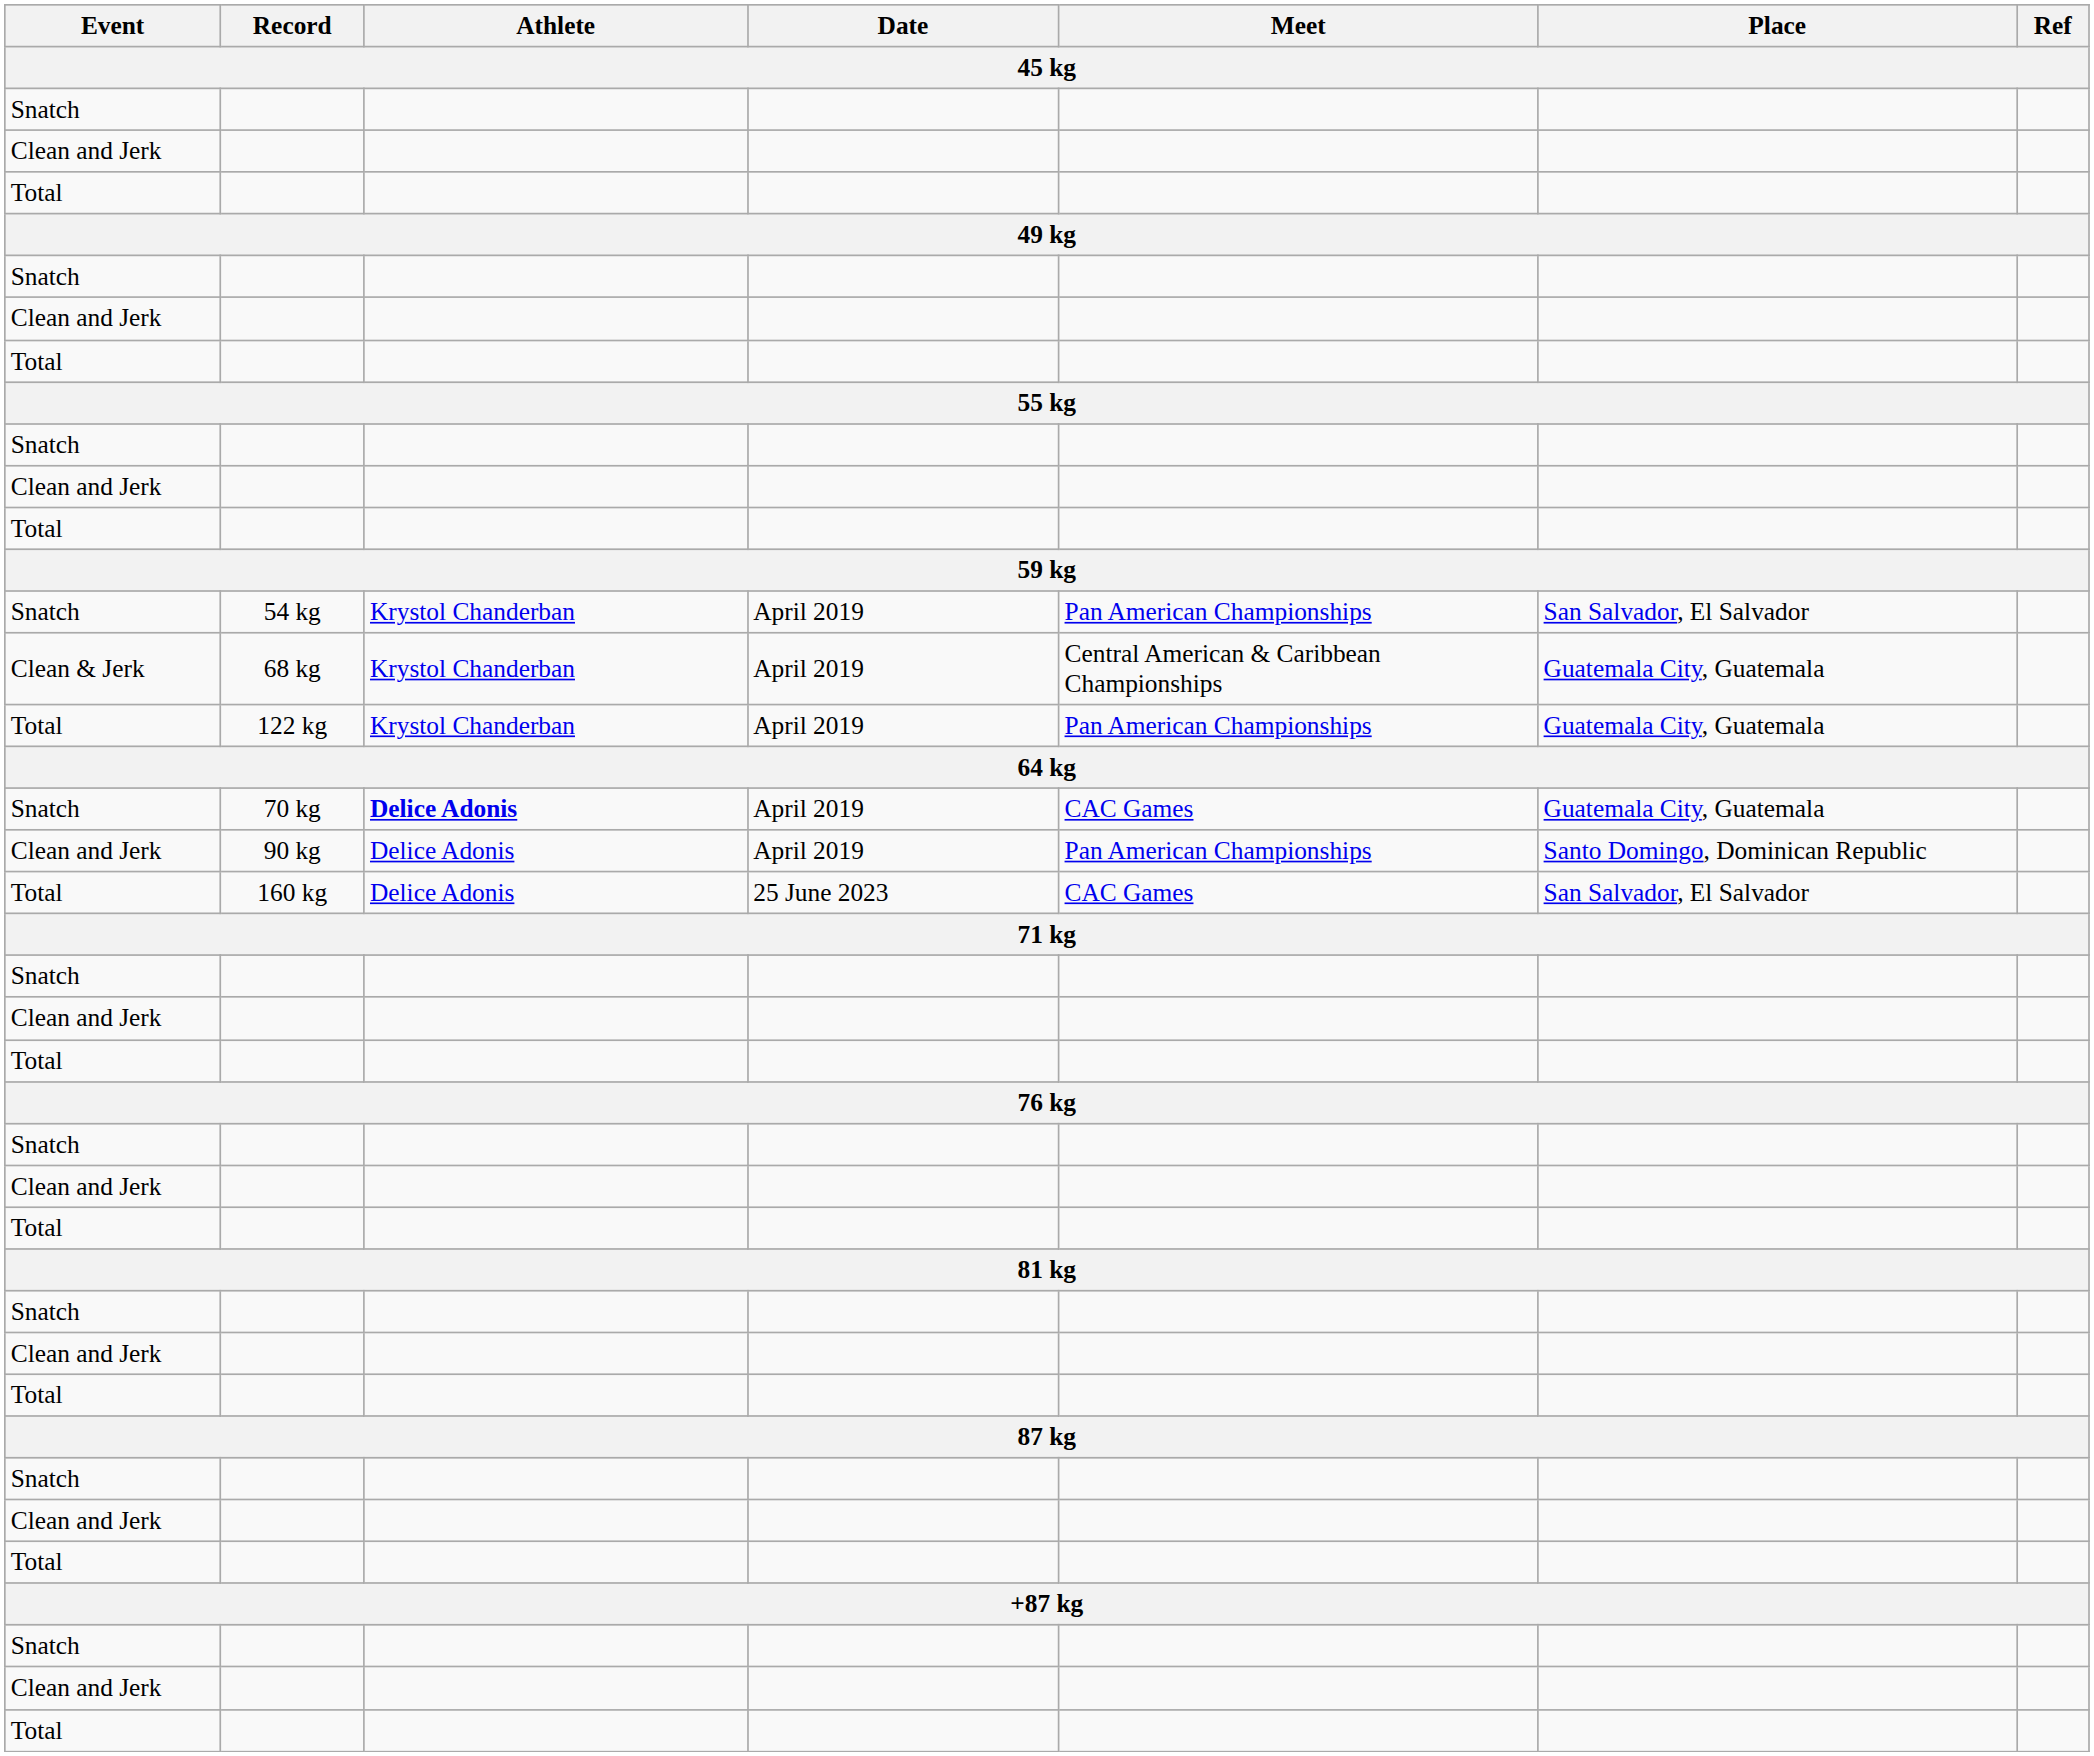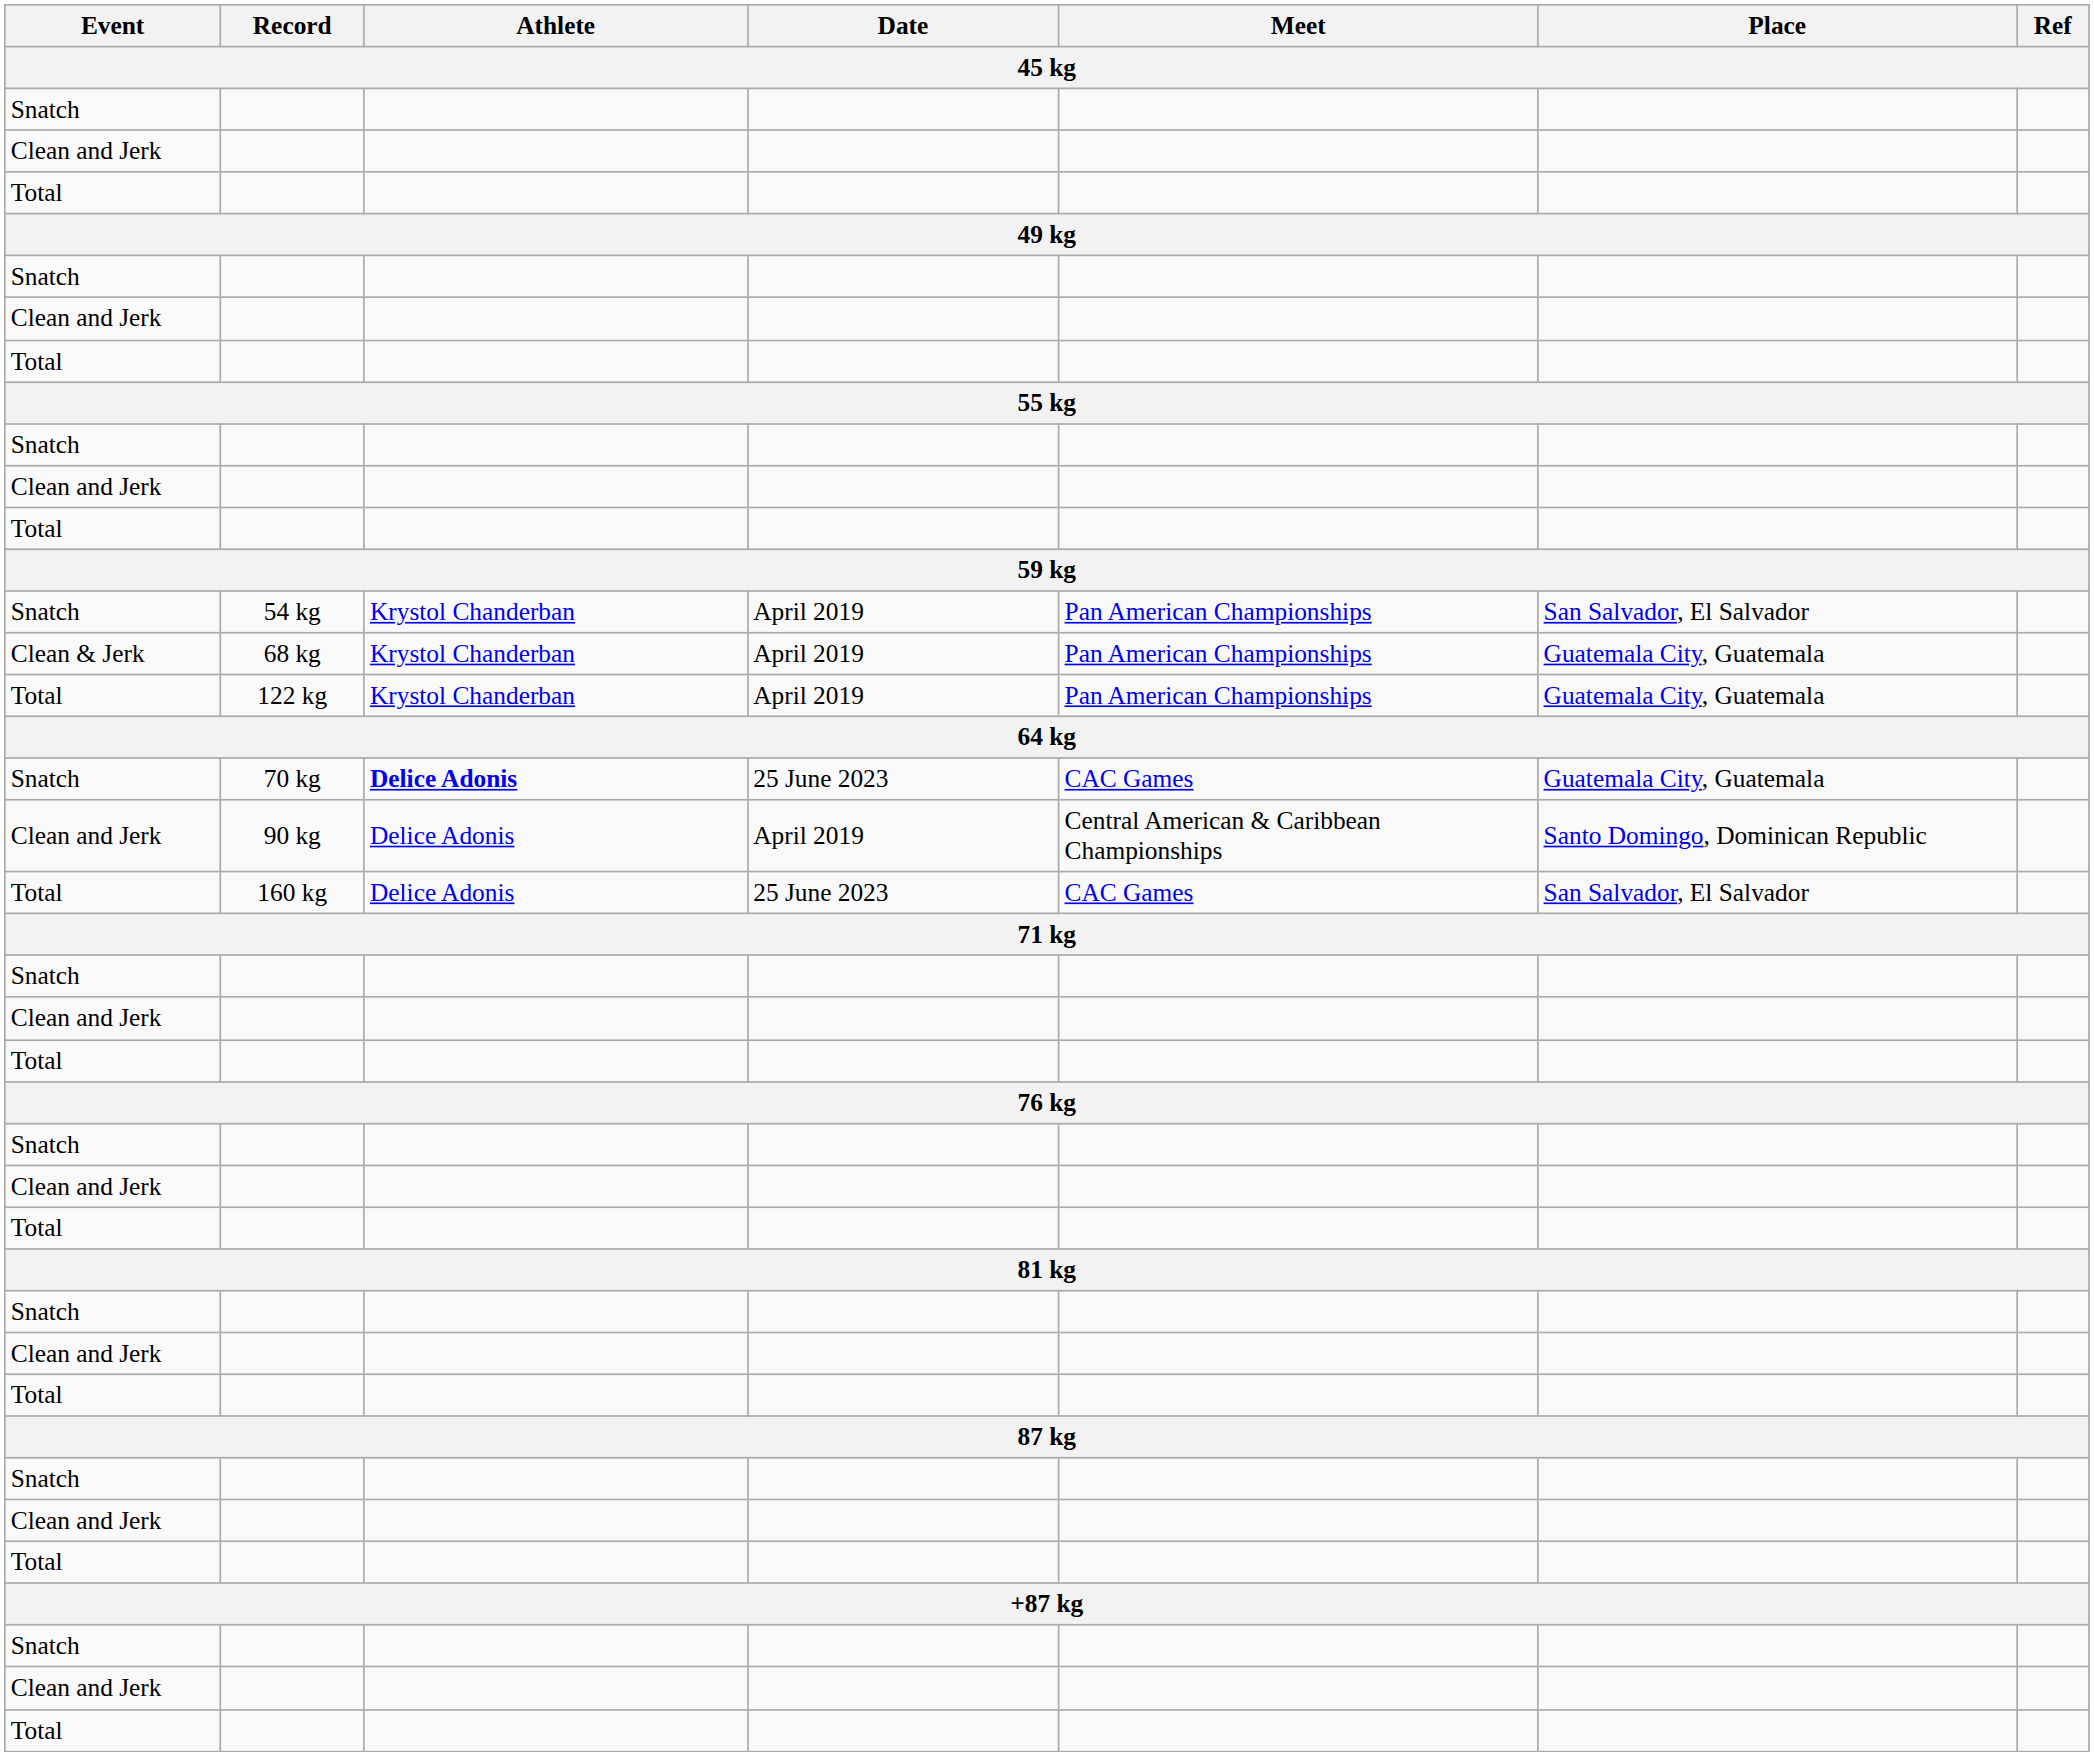 <table class="wikitable" style="font-size:95%;">
 <tr>
 <th width=9%>Event</th>
 <th width=6%>Record</th>
 <th width=16%>Athlete</th>
 <th width=13%>Date</th>
 <th width=20%>Meet</th>
 <th width=20%>Place</th>
 <th width=3%>Ref</th>
 </tr>
 <tr bgcolor="#DDDDDD">
 <th colspan="7">45 kg</th>
 </tr>
 <tr>
 <td>Snatch</td>
 <td align="center"></td>
 <td></td>
 <td></td>
 <td></td>
 <td></td>
 <td></td>
 </tr>
 <tr>
 <td>Clean and Jerk</td>
 <td align="center"></td>
 <td></td>
 <td></td>
 <td></td>
 <td></td>
 <td></td>
 </tr>
 <tr>
 <td>Total</td>
 <td align="center"></td>
 <td></td>
 <td></td>
 <td></td>
 <td></td>
 <td></td>
 </tr>
 <tr bgcolor="#DDDDDD">
 <th colspan="7">49 kg</th>
 </tr>
 <tr>
 <td>Snatch</td>
 <td align="center"></td>
 <td></td>
 <td></td>
 <td></td>
 <td></td>
 <td></td>
 </tr>
 <tr>
 <td>Clean and Jerk</td>
 <td align="center"></td>
 <td></td>
 <td></td>
 <td></td>
 <td></td>
 <td></td>
 </tr>
 <tr>
 <td>Total</td>
 <td align="center"></td>
 <td></td>
 <td></td>
 <td></td>
 <td></td>
 <td></td>
 </tr>
 <tr bgcolor="#DDDDDD">
 <th colspan="7">55 kg</th>
 </tr>
 <tr>
 <td>Snatch</td>
 <td align="center"></td>
 <td></td>
 <td></td>
 <td></td>
 <td></td>
 <td></td>
 </tr>
 <tr>
 <td>Clean and Jerk</td>
 <td align="center"></td>
 <td></td>
 <td></td>
 <td></td>
 <td></td>
 <td></td>
 </tr>
 <tr>
 <td>Total</td>
 <td align="center"></td>
 <td></td>
 <td></td>
 <td></td>
 <td></td>
 <td></td>
 </tr>
 <tr bgcolor="#DDDDDD">
 <th colspan="7">59 kg</th>
 </tr>
 <tr>
 <td>Snatch</td>
 <td align="center">54 kg</td>
 <td><a href='#'>Krystol Chanderban</a></td>
 <td>April 2019</td>
 <td><a href='#'>Pan American Championships</a></td>
 <td><a href='#'>San Salvador</a>, El Salvador</td>
 <td></td>
 </tr>
 <tr>
 <td>Clean & Jerk</td>
 <td align="center">68 kg</td>
 <td><a href='#'>Krystol Chanderban</a></td>
 <td>April 2019</td>
-<td>Central American & Caribbean Championships</td>
+<td><a href='#'>Pan American Championships</a></td>
 <td><a href='#'>Guatemala City</a>, Guatemala</td>
 <td></td>
 </tr>
 <tr>
 <td>Total</td>
 <td align="center">122 kg</td>
 <td><a href='#'>Krystol Chanderban</a></td>
 <td>April 2019</td>
 <td><a href='#'>Pan American Championships</a></td>
 <td><a href='#'>Guatemala City</a>, Guatemala</td>
 <td></td>
 </tr>
 <tr bgcolor="#DDDDDD">
 <th colspan="7">64 kg</th>
 </tr>
 <tr>
 <td>Snatch</td>
 <td align="center">70 kg</td>
 <td><strong><a href='#'>Delice Adonis</a></strong></td>
-<td>April 2019</td>
+<td>25 June 2023</td>
 <td><a href='#'>CAC Games</a></td>
 <td><a href='#'>Guatemala City</a>, Guatemala</td>
 <td></td>
 </tr>
 <tr>
 <td>Clean and Jerk</td>
 <td align="center">90 kg</td>
 <td><a href='#'>Delice Adonis</a></td>
 <td>April 2019</td>
-<td><a href='#'>Pan American Championships</a></td>
+<td>Central American & Caribbean Championships</td>
 <td><a href='#'>Santo Domingo</a>, Dominican Republic</td>
 <td></td>
 </tr>
 <tr>
 <td>Total</td>
 <td align="center">160 kg</td>
 <td><a href='#'>Delice Adonis</a></td>
 <td>25 June 2023</td>
 <td><a href='#'>CAC Games</a></td>
 <td><a href='#'>San Salvador</a>, El Salvador</td>
 <td></td>
 </tr>
 <tr bgcolor="#DDDDDD">
 <th colspan="7">71 kg</th>
 </tr>
 <tr>
 <td>Snatch</td>
 <td align="center"></td>
 <td></td>
 <td></td>
 <td></td>
 <td></td>
 <td></td>
 </tr>
 <tr>
 <td>Clean and Jerk</td>
 <td align="center"></td>
 <td></td>
 <td></td>
 <td></td>
 <td></td>
 <td></td>
 </tr>
 <tr>
 <td>Total</td>
 <td align="center"></td>
 <td></td>
 <td></td>
 <td></td>
 <td></td>
 <td></td>
 </tr>
 <tr bgcolor="#DDDDDD">
 <th colspan="7">76 kg</th>
 </tr>
 <tr>
 <td>Snatch</td>
 <td align="center"></td>
 <td></td>
 <td></td>
 <td></td>
 <td></td>
 <td></td>
 </tr>
 <tr>
 <td>Clean and Jerk</td>
 <td align="center"></td>
 <td></td>
 <td></td>
 <td></td>
 <td></td>
 <td></td>
 </tr>
 <tr>
 <td>Total</td>
 <td align="center"></td>
 <td></td>
 <td></td>
 <td></td>
 <td></td>
 <td></td>
 </tr>
 <tr bgcolor="#DDDDDD">
 <th colspan="7">81 kg</th>
 </tr>
 <tr>
 <td>Snatch</td>
 <td align="center"></td>
 <td></td>
 <td></td>
 <td></td>
 <td></td>
 <td></td>
 </tr>
 <tr>
 <td>Clean and Jerk</td>
 <td align="center"></td>
 <td></td>
 <td></td>
 <td></td>
 <td></td>
 <td></td>
 </tr>
 <tr>
 <td>Total</td>
 <td align="center"></td>
 <td></td>
 <td></td>
 <td></td>
 <td></td>
 <td></td>
 </tr>
 <tr bgcolor="#DDDDDD">
 <th colspan="7">87 kg</th>
 </tr>
 <tr>
 <td>Snatch</td>
 <td align="center"></td>
 <td></td>
 <td></td>
 <td></td>
 <td></td>
 <td></td>
 </tr>
 <tr>
 <td>Clean and Jerk</td>
 <td align="center"></td>
 <td></td>
 <td></td>
 <td></td>
 <td></td>
 <td></td>
 </tr>
 <tr>
 <td>Total</td>
 <td align="center"></td>
 <td></td>
 <td></td>
 <td></td>
 <td></td>
 <td></td>
 </tr>
 <tr bgcolor="#DDDDDD">
 <th colspan="7">+87 kg</th>
 </tr>
 <tr>
 <td>Snatch</td>
 <td align="center"></td>
 <td></td>
 <td></td>
 <td></td>
 <td></td>
 <td></td>
 </tr>
 <tr>
 <td>Clean and Jerk</td>
 <td align="center"></td>
 <td></td>
 <td></td>
 <td></td>
 <td></td>
 <td></td>
 </tr>
 <tr>
 <td>Total</td>
 <td align="center"></td>
 <td></td>
 <td></td>
 <td></td>
 <td></td>
 <td></td>
 </tr>
 </table>
